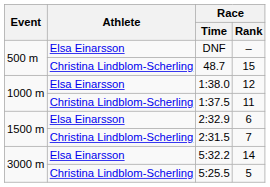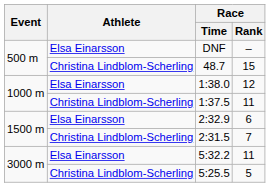 <table class="wikitable" border="1" style="font-size:90%">
 <tr>
 <th rowspan=2>Event</th>
 <th rowspan=2>Athlete</th>
 <th colspan=2>Race</th>
 </tr>
 <tr>
 <th>Time</th>
 <th>Rank</th>
 </tr>
 <tr>
 <td rowspan=2>500 m</td>
 <td><a href='#'>Elsa Einarsson</a></td>
 <td align=center>DNF</td>
 <td align=center>–</td>
 </tr>
 <tr>
 <td><a href='#'>Christina Lindblom-Scherling</a></td>
 <td align=center>48.7</td>
 <td align=center>15</td>
 </tr>
 <tr>
 <td rowspan=2>1000 m</td>
 <td><a href='#'>Elsa Einarsson</a></td>
 <td align=center>1:38.0</td>
 <td align=center>12</td>
 </tr>
 <tr>
 <td><a href='#'>Christina Lindblom-Scherling</a></td>
 <td align=center>1:37.5</td>
 <td align=center>11</td>
 </tr>
 <tr>
 <td rowspan=2>1500 m</td>
 <td><a href='#'>Elsa Einarsson</a></td>
 <td align=center>2:32.9</td>
 <td align=center>6</td>
 </tr>
 <tr>
 <td><a href='#'>Christina Lindblom-Scherling</a></td>
 <td align=center>2:31.5</td>
 <td align=center>7</td>
 </tr>
 <tr>
 <td rowspan=2>3000 m</td>
 <td><a href='#'>Elsa Einarsson</a></td>
 <td align=center>5:32.2</td>
-<td align=center>14</td>
+<td align=center>11</td>
 </tr>
 <tr>
 <td><a href='#'>Christina Lindblom-Scherling</a></td>
 <td align=center>5:25.5</td>
 <td align=center>5</td>
 </tr>
 </table>
